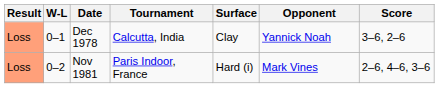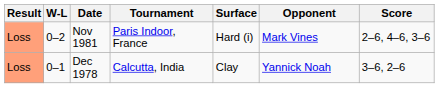 <table class="sortable wikitable">
 <tr>
 <th style="width:40px">Result</th>
 <th style="width:30px" class="unsortable">W-L</th>
 <th style="width:50px">Date</th>
 <th style="width:140px">Tournament</th>
 <th style="width:50px">Surface</th>
 <th style="width:135px">Opponent</th>
 <th style="width:100px" class="unsortable">Score</th>
 </tr>
 <tr>
 <td style="background:#ffa07a;">Loss</td>
+<td>0–2</td>
+<td>Nov 1981</td>
+<td><a href='#'>Paris Indoor</a>, France</td>
+<td>Hard (i)</td>
+<td> <a href='#'>Mark Vines</a></td>
+<td>2–6, 4–6, 3–6</td>
+</tr>
+<tr>
+<td style="background:#ffa07a;">Loss</td>
 <td>0–1</td>
 <td>Dec 1978</td>
 <td><a href='#'>Calcutta</a>, India</td>
 <td>Clay</td>
 <td> <a href='#'>Yannick Noah</a></td>
 <td>3–6, 2–6</td>
 </tr>
-<tr>
-<td style="background:#ffa07a;">Loss</td>
-<td>0–2</td>
-<td>Nov 1981</td>
-<td><a href='#'>Paris Indoor</a>, France</td>
-<td>Hard (i)</td>
-<td> <a href='#'>Mark Vines</a></td>
-<td>2–6, 4–6, 3–6</td>
-</tr>
 </table>
